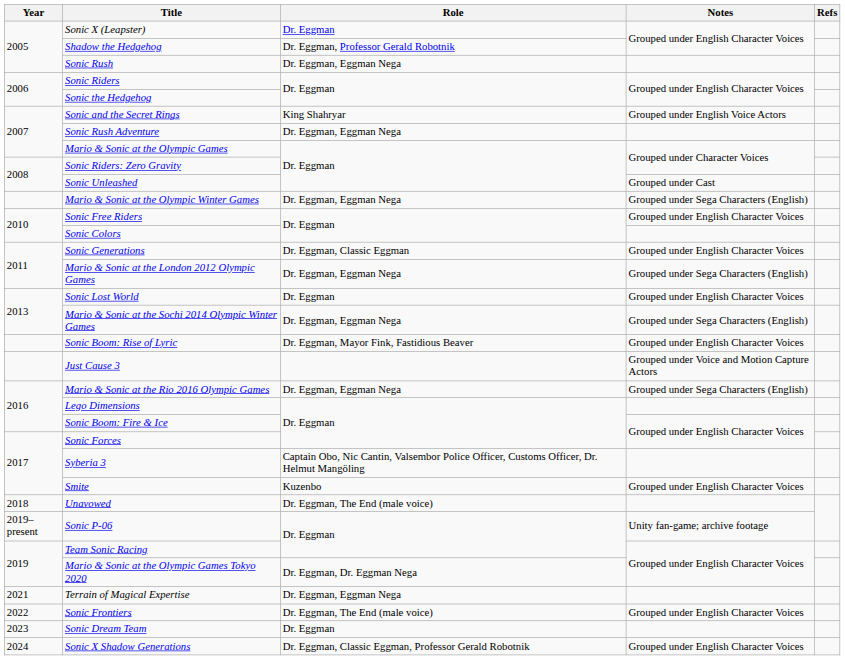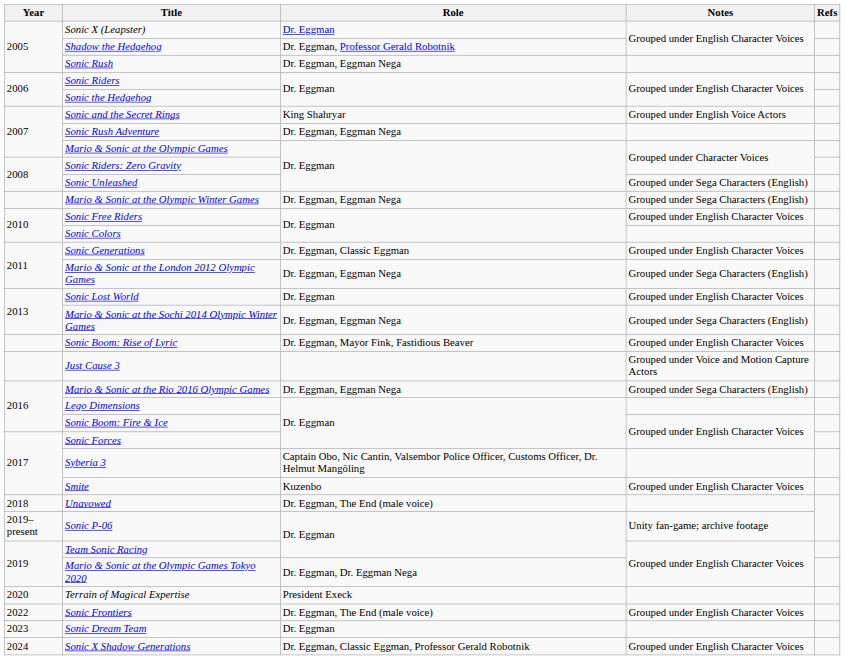 <table class="wikitable sortable plainrowheaders">
 <tr>
 <th>Year</th>
 <th>Title</th>
 <th>Role</th>
 <th class="unsortable">Notes</th>
 <th class="unsortable">Refs</th>
 </tr>
 <tr>
 <td rowspan=3>2005</td>
 <td><em>Sonic X (Leapster)</em></td>
 <td><a href='#'>Dr. Eggman</a></td>
 <td rowspan="2">Grouped under English Character Voices</td>
 <td></td>
 </tr>
 <tr>
 <td><em><a href='#'>Shadow the Hedgehog</a></em></td>
 <td>Dr. Eggman, <a href='#'>Professor Gerald Robotnik</a></td>
 <td></td>
 </tr>
 <tr>
 <td><em><a href='#'>Sonic Rush</a></em></td>
 <td>Dr. Eggman, Eggman Nega</td>
 <td></td>
 <td></td>
 </tr>
 <tr>
 <td rowspan=2>2006</td>
 <td><em><a href='#'>Sonic Riders</a></em></td>
 <td rowspan="2">Dr. Eggman</td>
 <td rowspan="2">Grouped under English Character Voices</td>
 <td></td>
 </tr>
 <tr>
 <td><em><a href='#'>Sonic the Hedgehog</a></em></td>
 <td></td>
 </tr>
 <tr>
 <td rowspan=3>2007</td>
 <td><em><a href='#'>Sonic and the Secret Rings</a></em></td>
 <td>King Shahryar</td>
 <td>Grouped under English Voice Actors</td>
 <td></td>
 </tr>
 <tr>
 <td><em><a href='#'>Sonic Rush Adventure</a></em></td>
 <td>Dr. Eggman, Eggman Nega</td>
 <td></td>
 <td></td>
 </tr>
 <tr>
 <td><em><a href='#'>Mario & Sonic at the Olympic Games</a></em></td>
 <td rowspan="3">Dr. Eggman</td>
 <td rowspan="2">Grouped under Character Voices</td>
 <td></td>
 </tr>
 <tr>
 <td rowspan=2>2008</td>
 <td><em><a href='#'>Sonic Riders: Zero Gravity</a></em></td>
 <td></td>
 </tr>
 <tr>
 <td><em><a href='#'>Sonic Unleashed</a></em></td>
-<td>Grouped under Cast</td>
+<td>Grouped under Sega Characters (English)</td>
 <td></td>
 </tr>
 <tr>
 <td></td>
 <td><em><a href='#'>Mario & Sonic at the Olympic Winter Games</a></em></td>
 <td>Dr. Eggman, Eggman Nega</td>
 <td>Grouped under Sega Characters (English)</td>
 <td></td>
 </tr>
 <tr>
 <td rowspan=2>2010</td>
 <td><em><a href='#'>Sonic Free Riders</a></em></td>
 <td rowspan="2">Dr. Eggman</td>
 <td>Grouped under English Character Voices</td>
 <td></td>
 </tr>
 <tr>
 <td><em><a href='#'>Sonic Colors</a></em></td>
 <td></td>
 <td></td>
 </tr>
 <tr>
 <td rowspan=2>2011</td>
 <td><em><a href='#'>Sonic Generations</a></em></td>
 <td>Dr. Eggman, Classic Eggman</td>
 <td>Grouped under English Character Voices</td>
 <td></td>
 </tr>
 <tr>
 <td><em><a href='#'>Mario & Sonic at the London 2012 Olympic Games</a></em></td>
 <td>Dr. Eggman, Eggman Nega</td>
 <td>Grouped under Sega Characters (English)</td>
 <td></td>
 </tr>
 <tr>
 <td rowspan=2>2013</td>
 <td><em><a href='#'>Sonic Lost World</a></em></td>
 <td>Dr. Eggman</td>
 <td>Grouped under English Character Voices</td>
 <td></td>
 </tr>
 <tr>
 <td><em><a href='#'>Mario & Sonic at the Sochi 2014 Olympic Winter Games</a></em></td>
 <td>Dr. Eggman, Eggman Nega</td>
 <td>Grouped under Sega Characters (English)</td>
 <td></td>
 </tr>
 <tr>
 <td></td>
 <td><em><a href='#'>Sonic Boom: Rise of Lyric</a></em></td>
 <td>Dr. Eggman, Mayor Fink, Fastidious Beaver</td>
 <td>Grouped under English Character Voices</td>
 <td></td>
 </tr>
 <tr>
 <td></td>
 <td><em><a href='#'>Just Cause 3</a></em></td>
 <td></td>
 <td>Grouped under Voice and Motion Capture Actors</td>
 <td></td>
 </tr>
 <tr>
 <td rowspan=3>2016</td>
 <td><em><a href='#'>Mario & Sonic at the Rio 2016 Olympic Games</a></em></td>
 <td>Dr. Eggman, Eggman Nega</td>
 <td>Grouped under Sega Characters (English)</td>
 <td></td>
 </tr>
 <tr>
 <td><em><a href='#'>Lego Dimensions</a></em></td>
 <td rowspan="3">Dr. Eggman</td>
 <td></td>
 </tr>
 <tr>
 <td><em><a href='#'>Sonic Boom: Fire & Ice</a></em></td>
 <td rowspan="2">Grouped under English Character Voices</td>
 <td></td>
 </tr>
 <tr>
 <td rowspan=3>2017</td>
 <td><em><a href='#'>Sonic Forces</a></em></td>
 <td></td>
 </tr>
 <tr>
 <td><em><a href='#'>Syberia 3</a></em></td>
 <td>Captain Obo, Nic Cantin, Valsembor Police Officer, Customs Officer, Dr. Helmut Mangöling</td>
 <td></td>
 <td></td>
 </tr>
 <tr>
 <td><em><a href='#'>Smite</a></em></td>
 <td>Kuzenbo</td>
 <td>Grouped under English Character Voices</td>
 <td></td>
 </tr>
 <tr>
 <td>2018</td>
 <td><em><a href='#'>Unavowed</a></em></td>
 <td>Dr. Eggman, The End (male voice)</td>
 <td></td>
 </tr>
 <tr>
 <td>2019–present</td>
 <td><em><a href='#'>Sonic P-06</a></em></td>
 <td rowspan="2">Dr. Eggman</td>
 <td>Unity fan-game; archive footage</td>
 </tr>
 <tr>
 <td rowspan=2>2019</td>
 <td><em><a href='#'>Team Sonic Racing</a></em></td>
 <td rowspan="2">Grouped under English Character Voices</td>
 <td></td>
 </tr>
 <tr>
 <td><em><a href='#'>Mario & Sonic at the Olympic Games Tokyo 2020</a></em></td>
 <td>Dr. Eggman, Dr. Eggman Nega</td>
 <td></td>
 </tr>
 <tr>
-<td>2021</td>
+<td>2020</td>
 <td><em>Terrain of Magical Expertise</em></td>
-<td>Dr. Eggman, Eggman Nega</td>
+<td>President Execk</td>
 <td></td>
 <td></td>
 </tr>
 <tr>
 <td>2022</td>
 <td><em><a href='#'>Sonic Frontiers</a></em></td>
 <td>Dr. Eggman, The End (male voice)</td>
 <td>Grouped under English Character Voices</td>
 <td></td>
 </tr>
 <tr>
 <td>2023</td>
 <td><em><a href='#'>Sonic Dream Team</a></em></td>
 <td>Dr. Eggman</td>
 <td></td>
 <td></td>
 </tr>
 <tr>
 <td>2024</td>
 <td><em><a href='#'>Sonic X Shadow Generations</a></em></td>
 <td>Dr. Eggman, Classic Eggman, Professor Gerald Robotnik</td>
 <td>Grouped under English Character Voices</td>
 <td></td>
 </tr>
 </table>
